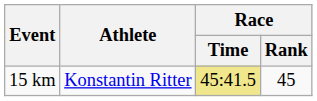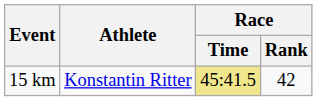 <table class="wikitable" border="1" style="font-size:90%">
 <tr>
 <th rowspan=2>Event</th>
 <th rowspan=2>Athlete</th>
 <th colspan=2>Race</th>
 </tr>
 <tr>
 <th>Time</th>
 <th>Rank</th>
 </tr>
 <tr>
 <td>15 km</td>
 <td><a href='#'>Konstantin Ritter</a></td>
 <td align=center style="background: khaki;">45:41.5</td>
-<td align=center>45</td>
+<td align=center>42</td>
 </tr>
 </table>
